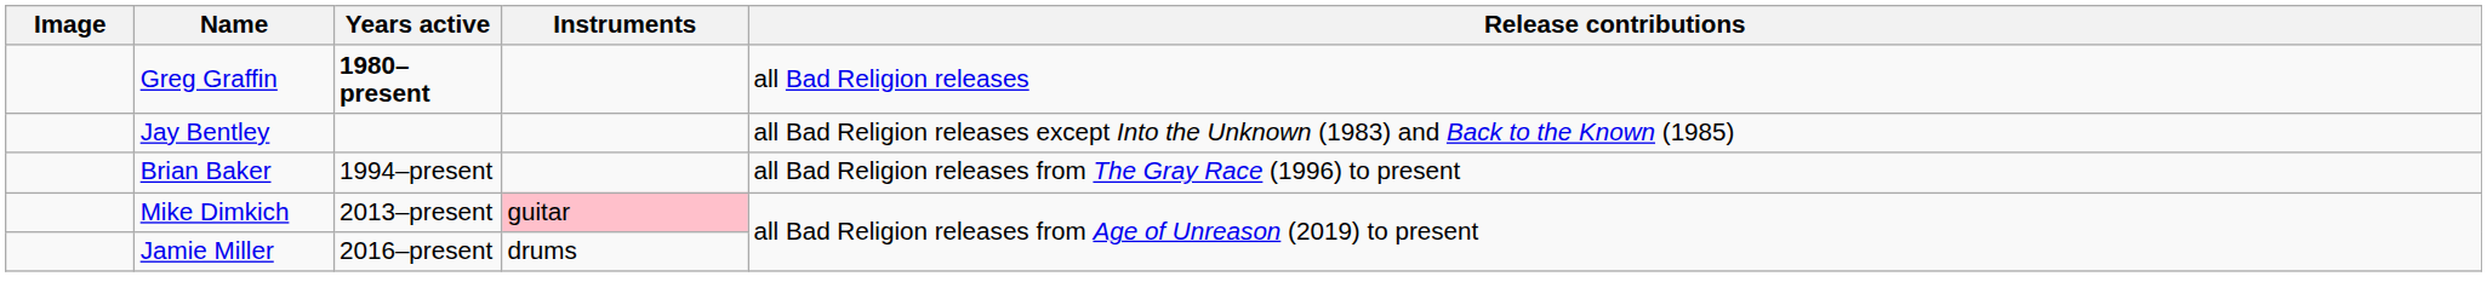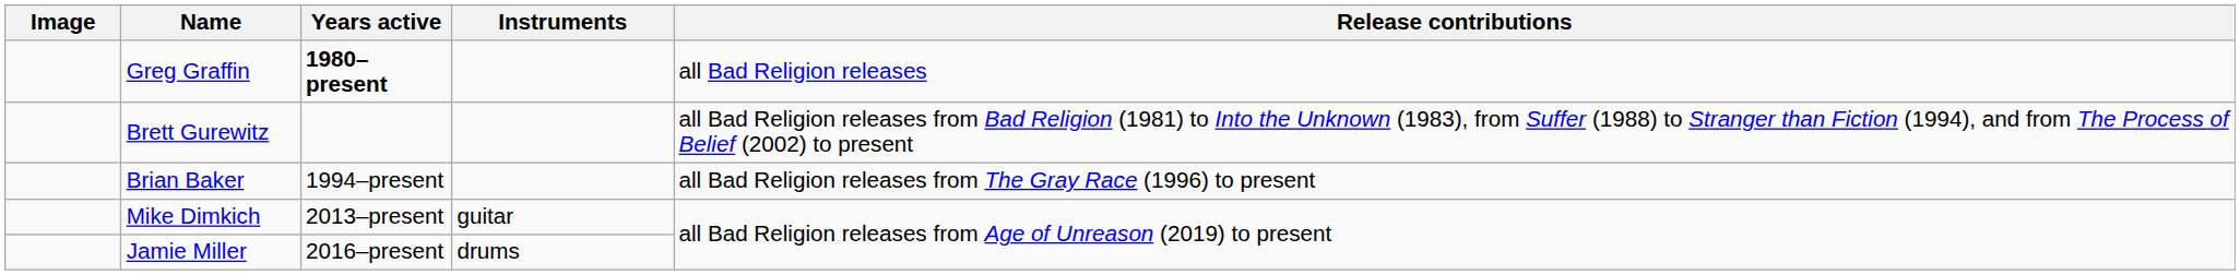 <table class="wikitable" border="1" width=100%>
 <tr>
 <th width="75">Image</th>
 <th width="120">Name</th>
 <th width="100">Years active</th>
 <th width="150">Instruments</th>
 <th>Release contributions</th>
 </tr>
 <tr>
 <td></td>
 <td><a href='#'>Greg Graffin</a></td>
 <td><strong>1980–present</strong></td>
 <td></td>
 <td>all <a href='#'>Bad Religion releases</a></td>
 </tr>
 <tr>
 <td></td>
-<td><a href='#'>Jay Bentley</a></td>
+<td><a href='#'>Brett Gurewitz</a></td>
 <td></td>
 <td></td>
-<td>all Bad Religion releases except <em>Into the Unknown</em> (1983) and <em><a href='#'>Back to the Known</a></em> (1985)</td>
+<td>all Bad Religion releases from <em><a href='#'>Bad Religion</a></em> (1981) to <em><a href='#'>Into the Unknown</a></em> (1983), from <em><a href='#'>Suffer</a></em> (1988) to <em><a href='#'>Stranger than Fiction</a></em> (1994), and from <em><a href='#'>The Process of Belief</a></em> (2002) to present</td>
 </tr>
 <tr>
 <td></td>
 <td><a href='#'>Brian Baker</a></td>
 <td>1994–present</td>
 <td></td>
 <td>all Bad Religion releases from <em><a href='#'>The Gray Race</a></em> (1996) to present</td>
 </tr>
 <tr>
 <td></td>
 <td><a href='#'>Mike Dimkich</a></td>
 <td>2013–present</td>
-<td style="background: pink;">guitar</td>
+<td>guitar</td>
 <td rowspan="2">all Bad Religion releases from <em><a href='#'>Age of Unreason</a></em> (2019) to present</td>
 </tr>
 <tr>
 <td></td>
 <td><a href='#'>Jamie Miller</a></td>
 <td>2016–present</td>
 <td>drums</td>
 </tr>
 </table>
